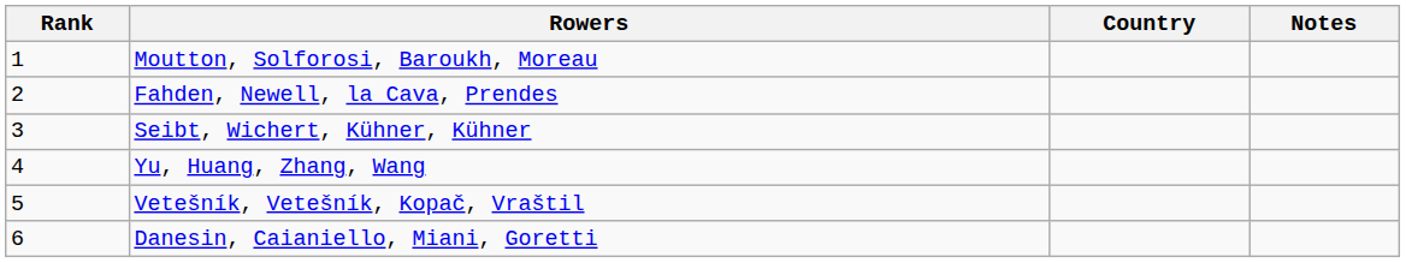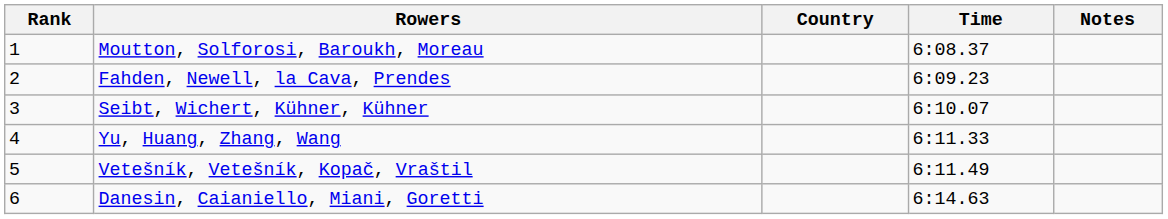 <table class="wikitable sortable" width=65%>
 <tr>
 <th>Rank</th>
 <th>Rowers</th>
 <th>Country</th>
+<th>Time</th>
 <th>Notes</th>
 </tr>
 <tr>
 <td>1</td>
 <td><a href='#'>Moutton</a>, <a href='#'>Solforosi</a>, <a href='#'>Baroukh</a>, <a href='#'>Moreau</a></td>
 <td></td>
+<td>6:08.37</td>
 <td></td>
 </tr>
 <tr>
 <td>2</td>
 <td><a href='#'>Fahden</a>, <a href='#'>Newell</a>, <a href='#'>la Cava</a>, <a href='#'>Prendes</a></td>
 <td></td>
+<td>6:09.23</td>
 <td></td>
 </tr>
 <tr>
 <td>3</td>
 <td><a href='#'>Seibt</a>, <a href='#'>Wichert</a>, <a href='#'>Kühner</a>, <a href='#'>Kühner</a></td>
 <td></td>
+<td>6:10.07</td>
 <td></td>
 </tr>
 <tr>
 <td>4</td>
 <td><a href='#'>Yu</a>, <a href='#'>Huang</a>, <a href='#'>Zhang</a>, <a href='#'>Wang</a></td>
 <td></td>
+<td>6:11.33</td>
 <td></td>
 </tr>
 <tr>
 <td>5</td>
 <td><a href='#'>Vetešník</a>, <a href='#'>Vetešník</a>, <a href='#'>Kopač</a>, <a href='#'>Vraštil</a></td>
 <td></td>
+<td>6:11.49</td>
 <td></td>
 </tr>
 <tr>
 <td>6</td>
 <td><a href='#'>Danesin</a>, <a href='#'>Caianiello</a>, <a href='#'>Miani</a>, <a href='#'>Goretti</a></td>
 <td></td>
+<td>6:14.63</td>
 <td></td>
 </tr>
 </table>
